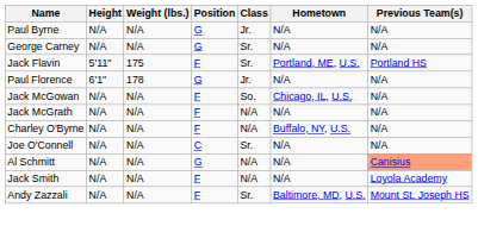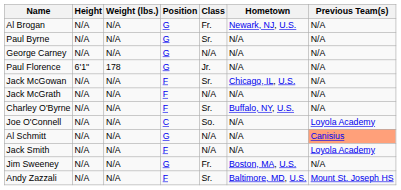 <table class="wikitable" style="font-size: 90%">
 <tr>
 <th>Name</th>
 <th>Height</th>
 <th>Weight (lbs.)</th>
 <th>Position</th>
 <th>Class</th>
 <th>Hometown</th>
 <th>Previous Team(s)</th>
 </tr>
 <tr>
+<td>Al Brogan</td>
+<td>N/A</td>
+<td>N/A</td>
+<td><a href='#'>G</a></td>
+<td>Fr.</td>
+<td><a href='#'>Newark, NJ</a>, <a href='#'>U.S.</a></td>
+<td>N/A</td>
+</tr>
+<tr>
 <td>Paul Byrne</td>
 <td>N/A</td>
 <td>N/A</td>
 <td><a href='#'>G</a></td>
-<td>Jr.</td>
+<td>Sr.</td>
 <td>N/A</td>
 <td>N/A</td>
 </tr>
 <tr>
 <td>George Carney</td>
 <td>N/A</td>
 <td>N/A</td>
 <td><a href='#'>G</a></td>
-<td>Sr.</td>
 <td>N/A</td>
 <td>N/A</td>
-</tr>
-<tr>
-<td>Jack Flavin</td>
-<td>5'11"</td>
-<td>175</td>
-<td><a href='#'>F</a></td>
-<td>Sr.</td>
-<td><a href='#'>Portland, ME</a>, <a href='#'>U.S.</a></td>
-<td><a href='#'>Portland HS</a></td>
+<td>N/A</td>
 </tr>
 <tr>
 <td>Paul Florence</td>
 <td>6'1"</td>
 <td>178</td>
 <td><a href='#'>G</a></td>
 <td>Jr.</td>
 <td>N/A</td>
 <td>N/A</td>
 </tr>
 <tr>
 <td>Jack McGowan</td>
 <td>N/A</td>
 <td>N/A</td>
 <td><a href='#'>F</a></td>
-<td>So.</td>
+<td>Sr.</td>
 <td><a href='#'>Chicago, IL</a>, <a href='#'>U.S.</a></td>
 <td>N/A</td>
 </tr>
 <tr>
 <td>Jack McGrath</td>
 <td>N/A</td>
 <td>N/A</td>
 <td><a href='#'>F</a></td>
 <td>N/A</td>
 <td>N/A</td>
 <td>N/A</td>
 </tr>
 <tr>
 <td>Charley O'Byrne</td>
 <td>N/A</td>
 <td>N/A</td>
 <td><a href='#'>F</a></td>
-<td>N/A</td>
+<td>Sr.</td>
 <td><a href='#'>Buffalo, NY</a>, <a href='#'>U.S.</a></td>
 <td>N/A</td>
 </tr>
 <tr>
 <td>Joe O'Connell</td>
 <td>N/A</td>
 <td>N/A</td>
 <td><a href='#'>C</a></td>
-<td>Sr.</td>
+<td>So.</td>
 <td>N/A</td>
-<td>N/A</td>
+<td><a href='#'>Loyola Academy</a></td>
 </tr>
 <tr>
 <td>Al Schmitt</td>
 <td>N/A</td>
 <td>N/A</td>
 <td><a href='#'>G</a></td>
 <td>N/A</td>
 <td>N/A</td>
 <td style="background: lightsalmon;"><a href='#'>Canisius</a></td>
 </tr>
 <tr>
 <td>Jack Smith</td>
 <td>N/A</td>
 <td>N/A</td>
 <td><a href='#'>F</a></td>
 <td>N/A</td>
 <td>N/A</td>
 <td><a href='#'>Loyola Academy</a></td>
 </tr>
 <tr>
+<td>Jim Sweeney</td>
+<td>N/A</td>
+<td>N/A</td>
+<td><a href='#'>G</a></td>
+<td>Fr.</td>
+<td><a href='#'>Boston, MA</a>, <a href='#'>U.S.</a></td>
+<td>N/A</td>
+</tr>
+<tr>
 <td>Andy Zazzali</td>
 <td>N/A</td>
 <td>N/A</td>
 <td><a href='#'>F</a></td>
 <td>Sr.</td>
 <td><a href='#'>Baltimore, MD</a>, <a href='#'>U.S.</a></td>
 <td><a href='#'>Mount St. Joseph HS</a></td>
 </tr>
 </table>
